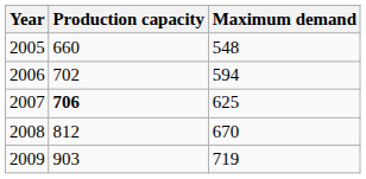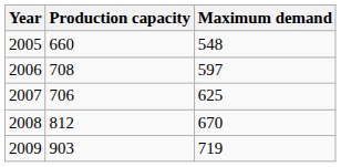 <table class="wikitable">
 <tr>
 <th>Year</th>
 <th>Production capacity</th>
 <th>Maximum demand</th>
 </tr>
 <tr>
 <td>2005</td>
 <td>660</td>
 <td>548</td>
 </tr>
 <tr>
 <td>2006</td>
-<td>702</td>
-<td>594</td>
+<td>708</td>
+<td>597</td>
 </tr>
 <tr>
 <td>2007</td>
-<td><strong>706</strong></td>
+<td>706</td>
 <td>625</td>
 </tr>
 <tr>
 <td>2008</td>
 <td>812</td>
 <td>670</td>
 </tr>
 <tr>
 <td>2009</td>
 <td>903</td>
 <td>719</td>
 </tr>
 </table>
